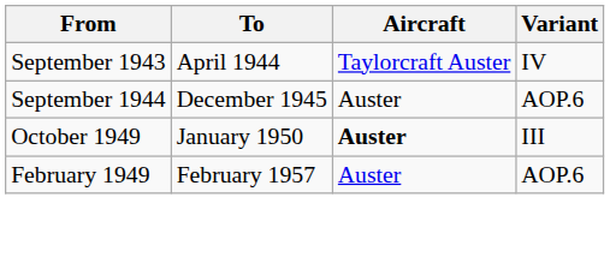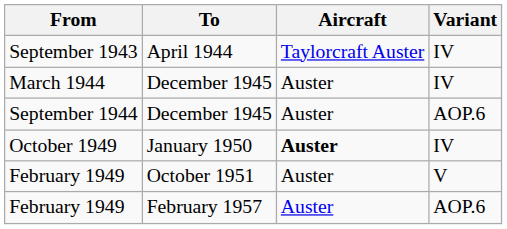 <table class="wikitable">
 <tr>
 <th>From</th>
 <th>To</th>
 <th>Aircraft</th>
 <th>Variant</th>
 </tr>
 <tr>
 <td>September 1943</td>
 <td>April 1944</td>
 <td><a href='#'>Taylorcraft Auster</a></td>
 <td>IV</td>
 </tr>
 <tr>
+<td>March 1944</td>
+<td>December 1945</td>
+<td>Auster</td>
+<td>IV</td>
+</tr>
+<tr>
 <td>September 1944</td>
 <td>December 1945</td>
 <td>Auster</td>
 <td>AOP.6</td>
 </tr>
 <tr>
 <td>October 1949</td>
 <td>January 1950</td>
 <td><strong>Auster</strong></td>
-<td>III</td>
+<td>IV</td>
+</tr>
+<tr>
+<td>February 1949</td>
+<td>October 1951</td>
+<td>Auster</td>
+<td>V</td>
 </tr>
 <tr>
 <td>February 1949</td>
 <td>February 1957</td>
 <td><a href='#'>Auster</a></td>
 <td>AOP.6</td>
 </tr>
 </table>
